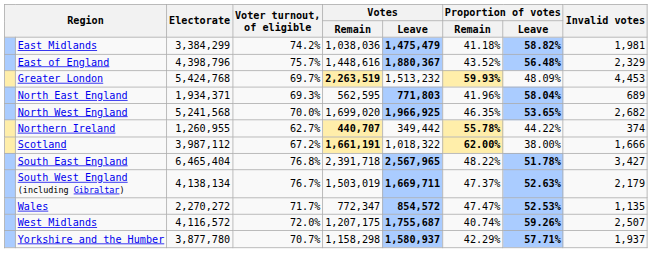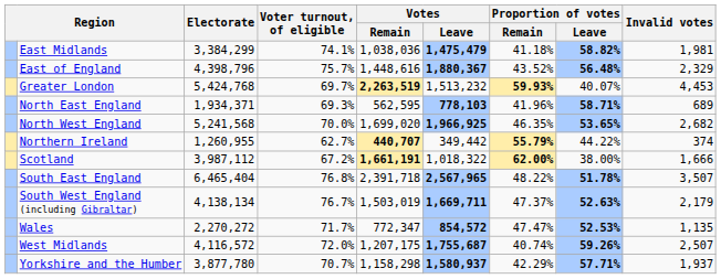 <table class="wikitable sortable">
 <tr>
 <th rowspan=2 colspan=2>Region</th>
 <th rowspan=2>Electorate</th>
 <th rowspan=2>Voter turnout, <br>of eligible</th>
 <th colspan=2>Votes</th>
 <th colspan=2>Proportion of votes</th>
 <th rowspan=2 colspan=2>Invalid votes</th>
 </tr>
 <tr>
 <th>Remain</th>
 <th>Leave</th>
 <th>Remain</th>
 <th>Leave</th>
 </tr>
 <tr>
 <td style="text-align: right; background:#acf;"> </td>
 <td><a href='#'>East Midlands</a></td>
 <td style="text-align: right;">3,384,299</td>
-<td style="text-align: right;">74.2%</td>
+<td style="text-align: right;">74.1%</td>
 <td style="text-align: right;">1,038,036</td>
 <td style="text-align: right; background:#acf;"><strong>1,475,479</strong></td>
 <td style="text-align: right;">41.18%</td>
 <td style="text-align: right; background:#acf;"><strong>58.82%</strong></td>
 <td style="text-align: right;">1,981</td>
 </tr>
 <tr>
 <td style="text-align: right; background:#acf;"> </td>
 <td><a href='#'>East of England</a></td>
 <td style="text-align: right;">4,398,796</td>
 <td style="text-align: right;">75.7%</td>
 <td style="text-align: right;">1,448,616</td>
 <td style="text-align: right; background:#acf;"><strong>1,880,367</strong></td>
 <td style="text-align: right;">43.52%</td>
 <td style="text-align: right; background:#acf;"><strong>56.48%</strong></td>
 <td style="text-align: right;">2,329</td>
 </tr>
 <tr>
 <td style="text-align: right; background:#fea;"> </td>
 <td><a href='#'>Greater London</a></td>
 <td style="text-align: right;">5,424,768</td>
 <td style="text-align: right;">69.7%</td>
 <td style="text-align: right; background:#fea;"><strong>2,263,519</strong></td>
 <td style="text-align: right;">1,513,232</td>
 <td style="text-align: right; background:#fea;"><strong>59.93%</strong></td>
-<td style="text-align: right;">48.09%</td>
+<td style="text-align: right;">40.07%</td>
 <td style="text-align: right;">4,453</td>
 </tr>
 <tr>
 <td style="text-align: right; background:#acf;"> </td>
 <td><a href='#'>North East England</a></td>
 <td style="text-align: right;">1,934,371</td>
 <td style="text-align: right;">69.3%</td>
 <td style="text-align: right;">562,595</td>
-<td style="text-align: right; background:#acf;"><strong>771,803</strong></td>
+<td style="text-align: right; background:#acf;"><strong>778,103</strong></td>
 <td style="text-align: right;">41.96%</td>
-<td style="text-align: right; background:#acf;"><strong>58.04%</strong></td>
+<td style="text-align: right; background:#acf;"><strong>58.71%</strong></td>
 <td style="text-align: right;">689</td>
 </tr>
 <tr>
 <td style="text-align: right; background:#acf;"> </td>
 <td><a href='#'>North West England</a></td>
 <td style="text-align: right;">5,241,568</td>
 <td style="text-align: right;">70.0%</td>
 <td style="text-align: right;">1,699,020</td>
 <td style="text-align: right; background:#acf;"><strong>1,966,925</strong></td>
 <td style="text-align: right;">46.35%</td>
 <td style="text-align: right; background:#acf;"><strong>53.65%</strong></td>
 <td style="text-align: right;">2,682</td>
 </tr>
 <tr>
 <td style="text-align: right; background:#fea;"> </td>
 <td><a href='#'>Northern Ireland</a></td>
 <td style="text-align: right;">1,260,955</td>
 <td style="text-align: right;">62.7%</td>
 <td style="text-align: right; background:#fea;"><strong>440,707</strong></td>
 <td style="text-align: right;">349,442</td>
-<td style="text-align: right; background:#fea;"><strong>55.78%</strong></td>
+<td style="text-align: right; background:#fea;"><strong>55.79%</strong></td>
 <td style="text-align: right;">44.22%</td>
 <td style="text-align: right;">374</td>
 </tr>
 <tr>
 <td style="text-align: right; background:#fea;"> </td>
 <td><a href='#'>Scotland</a></td>
 <td style="text-align: right;">3,987,112</td>
 <td style="text-align: right;">67.2%</td>
 <td style="text-align: right; background:#fea;"><strong>1,661,191</strong></td>
 <td style="text-align: right;">1,018,322</td>
 <td style="text-align: right; background:#fea;"><strong>62.00%</strong></td>
 <td style="text-align: right;">38.00%</td>
 <td style="text-align: right;">1,666</td>
 </tr>
 <tr>
 <td style="text-align: right; background:#acf;"> </td>
 <td><a href='#'>South East England</a></td>
 <td style="text-align: right;">6,465,404</td>
 <td style="text-align: right;">76.8%</td>
 <td style="text-align: right;">2,391,718</td>
 <td style="text-align: right; background:#acf;"><strong>2,567,965</strong></td>
 <td style="text-align: right;">48.22%</td>
 <td style="text-align: right; background:#acf;"><strong>51.78%</strong></td>
-<td style="text-align: right;">3,427</td>
+<td style="text-align: right;">3,507</td>
 </tr>
 <tr>
 <td style="text-align: right; background:#acf;"> </td>
 <td><a href='#'>South West England</a> <br><small>(including <a href='#'>Gibraltar</a>)</small></td>
 <td style="text-align: right;">4,138,134</td>
 <td style="text-align: right;">76.7%</td>
 <td style="text-align: right;">1,503,019</td>
 <td style="text-align: right; background:#acf;"><strong>1,669,711</strong></td>
 <td style="text-align: right;">47.37%</td>
 <td style="text-align: right; background:#acf;"><strong>52.63%</strong></td>
 <td style="text-align: right;">2,179</td>
 </tr>
 <tr>
 <td style="text-align: right; background:#acf;"> </td>
 <td><a href='#'>Wales</a></td>
 <td style="text-align: right;">2,270,272</td>
 <td style="text-align: right;">71.7%</td>
 <td style="text-align: right;">772,347</td>
 <td style="text-align: right; background:#acf;"><strong>854,572</strong></td>
 <td style="text-align: right;">47.47%</td>
 <td style="text-align: right; background:#acf;"><strong>52.53%</strong></td>
 <td style="text-align: right;">1,135</td>
 </tr>
 <tr>
 <td style="text-align: right; background:#acf;"> </td>
 <td><a href='#'>West Midlands</a></td>
 <td style="text-align: right;">4,116,572</td>
 <td style="text-align: right;">72.0%</td>
 <td style="text-align: right;">1,207,175</td>
 <td style="text-align: right; background:#acf;"><strong>1,755,687</strong></td>
 <td style="text-align: right;">40.74%</td>
 <td style="text-align: right; background:#acf;"><strong>59.26%</strong></td>
 <td style="text-align: right;">2,507</td>
 </tr>
 <tr>
 <td style="text-align: right; background:#acf;"> </td>
 <td><a href='#'>Yorkshire and the Humber</a></td>
 <td style="text-align: right;">3,877,780</td>
 <td style="text-align: right;">70.7%</td>
 <td style="text-align: right;">1,158,298</td>
 <td style="text-align: right; background:#acf;"><strong>1,580,937</strong></td>
 <td style="text-align: right;">42.29%</td>
 <td style="text-align: right; background:#acf;"><strong>57.71%</strong></td>
 <td style="text-align: right;">1,937</td>
 </tr>
 </table>
